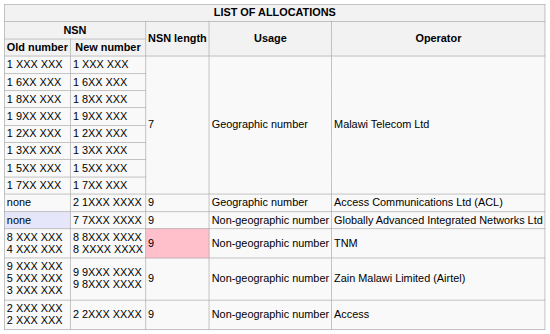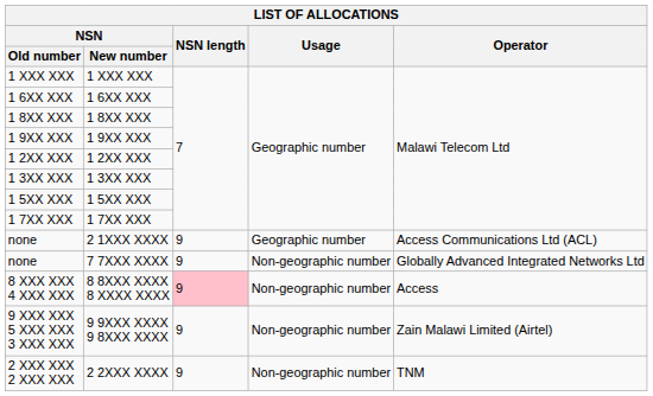 <table class="wikitable">
 <tr>
 <th colspan="5">LIST OF ALLOCATIONS</th>
 </tr>
 <tr>
 <th colspan="2">NSN</th>
 <th rowspan="2">NSN length</th>
 <th rowspan="2">Usage</th>
 <th rowspan="2">Operator</th>
 </tr>
 <tr>
 <th>Old number</th>
 <th>New number</th>
 </tr>
 <tr>
 <td>1 XXX XXX</td>
 <td>1 XXX XXX</td>
 <td rowspan="8">7</td>
 <td rowspan="8">Geographic number</td>
 <td rowspan="8">Malawi Telecom Ltd</td>
 </tr>
 <tr>
 <td>1 6XX XXX</td>
 <td>1 6XX XXX</td>
 </tr>
 <tr>
 <td>1 8XX XXX</td>
 <td>1 8XX XXX</td>
 </tr>
 <tr>
 <td>1 9XX XXX</td>
 <td>1 9XX XXX</td>
 </tr>
 <tr>
 <td>1 2XX XXX</td>
 <td>1 2XX XXX</td>
 </tr>
 <tr>
 <td>1 3XX XXX</td>
 <td>1 3XX XXX</td>
 </tr>
 <tr>
 <td>1 5XX XXX</td>
 <td>1 5XX XXX</td>
 </tr>
 <tr>
 <td>1 7XX XXX</td>
 <td>1 7XX XXX</td>
 </tr>
 <tr>
 <td>none</td>
 <td>2 1XXX XXXX</td>
 <td>9</td>
 <td>Geographic number</td>
 <td>Access Communications Ltd (ACL)</td>
 </tr>
 <tr>
-<td style="background: lavender;">none</td>
+<td>none</td>
 <td>7 7XXX XXXX</td>
 <td>9</td>
 <td>Non-geographic number</td>
 <td>Globally Advanced Integrated Networks Ltd</td>
 </tr>
 <tr>
 <td>8 XXX XXX<br>4 XXX XXX</td>
 <td>8 8XXX XXXX<br>8 XXXX XXXX</td>
 <td style="background: pink;">9</td>
 <td>Non-geographic number</td>
-<td>TNM</td>
+<td>Access</td>
 </tr>
 <tr>
 <td>9 XXX XXX<br>5 XXX XXX<br>3 XXX XXX</td>
 <td>9 9XXX XXXX<br>9 8XXX XXXX</td>
 <td>9</td>
 <td>Non-geographic number</td>
 <td>Zain Malawi Limited (Airtel)</td>
 </tr>
 <tr>
 <td>2 XXX XXX<br>2 XXX XXX</td>
 <td>2 2XXX XXXX</td>
 <td>9</td>
 <td>Non-geographic number</td>
-<td>Access</td>
+<td>TNM</td>
 </tr>
 </table>
